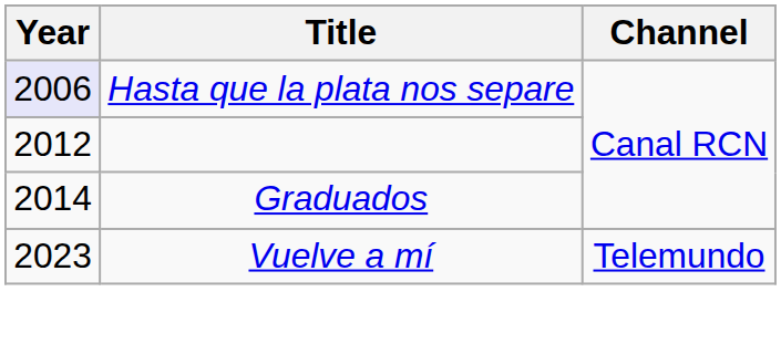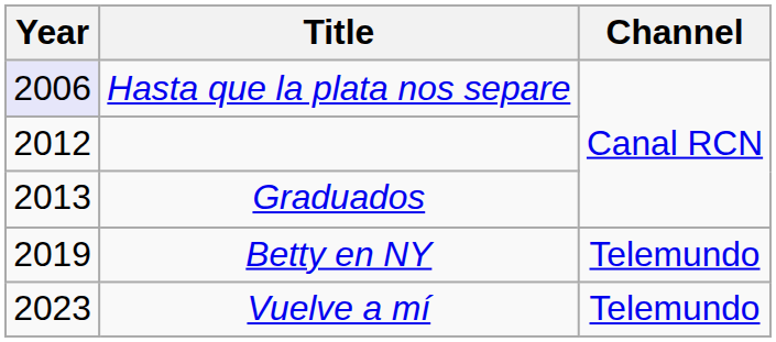 <table class="wikitable plainrowheaders" style="text-align:center;" border="1">
 <tr>
 <th>Year</th>
 <th>Title</th>
 <th>Channel</th>
 </tr>
 <tr>
 <td style="background: lavender;">2006</td>
 <td><em><a href='#'>Hasta que la plata nos separe</a></em></td>
 <td rowspan=3><a href='#'>Canal RCN</a></td>
 </tr>
 <tr>
 <td>2012</td>
 <td><em></em></td>
 </tr>
 <tr>
-<td>2014</td>
+<td>2013</td>
 <td><em><a href='#'>Graduados</a></em></td>
+</tr>
+<tr>
+<td>2019</td>
+<td><em><a href='#'>Betty en NY</a></em></td>
+<td><a href='#'>Telemundo</a></td>
 </tr>
 <tr>
 <td>2023</td>
 <td><em><a href='#'>Vuelve a mí</a></em></td>
 <td><a href='#'>Telemundo</a></td>
 </tr>
 </table>
